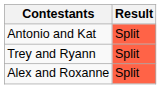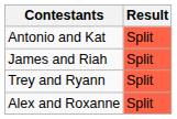 <table class="wikitable sortable">
 <tr>
 <th>Contestants</th>
 <th>Result</th>
 </tr>
 <tr>
 <td>Antonio and Kat</td>
+<td bgcolor="tomato">Split</td>
+</tr>
+<tr>
+<td>James and Riah</td>
 <td bgcolor="tomato">Split</td>
 </tr>
 <tr>
 <td>Trey and Ryann</td>
 <td bgcolor="tomato">Split</td>
 </tr>
 <tr>
 <td>Alex and Roxanne</td>
 <td bgcolor="tomato">Split</td>
 </tr>
 </table>
